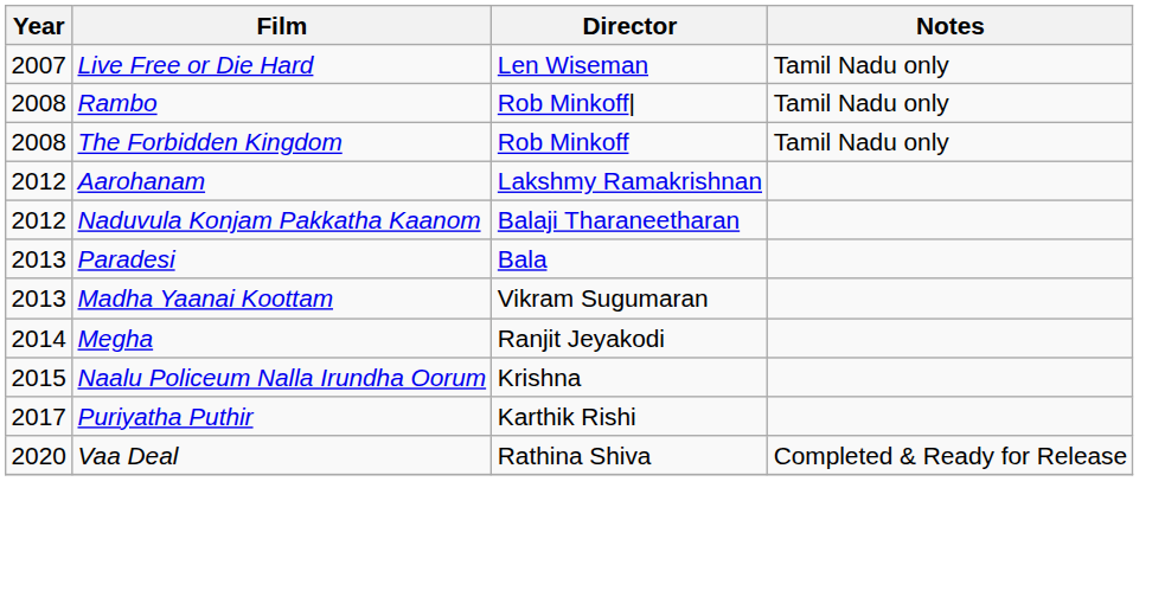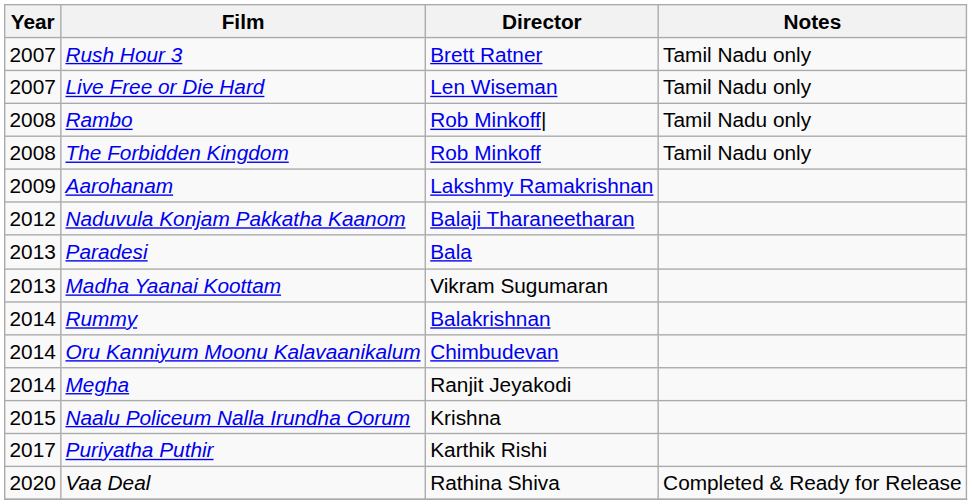 <table class="wikitable" style="font-size: 95%;">
 <tr>
 <th>Year</th>
 <th>Film</th>
 <th>Director</th>
 <th>Notes</th>
+</tr>
+<tr>
+<td>2007</td>
+<td><em><a href='#'>Rush Hour 3</a></em></td>
+<td><a href='#'>Brett Ratner</a></td>
+<td>Tamil Nadu only</td>
 </tr>
 <tr>
 <td>2007</td>
 <td><em><a href='#'>Live Free or Die Hard</a></em></td>
 <td><a href='#'>Len Wiseman</a></td>
 <td>Tamil Nadu only</td>
 </tr>
 <tr>
 <td>2008</td>
 <td><em><a href='#'>Rambo</a></em></td>
 <td><a href='#'>Rob Minkoff</a>|</td>
 <td>Tamil Nadu only</td>
 </tr>
 <tr>
 <td>2008</td>
 <td><em><a href='#'>The Forbidden Kingdom</a></em></td>
 <td><a href='#'>Rob Minkoff</a></td>
 <td>Tamil Nadu only</td>
 </tr>
 <tr>
-<td>2012</td>
+<td>2009</td>
 <td><em><a href='#'>Aarohanam</a></em></td>
 <td><a href='#'>Lakshmy Ramakrishnan</a></td>
 <td></td>
 </tr>
 <tr>
 <td>2012</td>
 <td><em><a href='#'>Naduvula Konjam Pakkatha Kaanom</a></em></td>
 <td><a href='#'>Balaji Tharaneetharan</a></td>
 <td></td>
 </tr>
 <tr>
 <td>2013</td>
 <td><em><a href='#'>Paradesi</a></em></td>
 <td><a href='#'>Bala</a></td>
 <td></td>
 </tr>
 <tr>
 <td>2013</td>
 <td><em><a href='#'>Madha Yaanai Koottam</a></em></td>
 <td>Vikram Sugumaran</td>
+<td></td>
+</tr>
+<tr>
+<td>2014</td>
+<td><em><a href='#'>Rummy</a></em></td>
+<td><a href='#'>Balakrishnan</a></td>
+<td></td>
+</tr>
+<tr>
+<td>2014</td>
+<td><em><a href='#'>Oru Kanniyum Moonu Kalavaanikalum</a></em></td>
+<td><a href='#'>Chimbudevan</a></td>
 <td></td>
 </tr>
 <tr>
 <td>2014</td>
 <td><em><a href='#'>Megha</a></em></td>
 <td>Ranjit Jeyakodi</td>
 <td></td>
 </tr>
 <tr>
 <td>2015</td>
 <td><em><a href='#'>Naalu Policeum Nalla Irundha Oorum</a></em></td>
 <td>Krishna</td>
 <td></td>
 </tr>
 <tr>
 <td>2017</td>
 <td><em><a href='#'>Puriyatha Puthir</a></em></td>
 <td>Karthik Rishi</td>
 <td></td>
 </tr>
 <tr>
 <td>2020</td>
 <td><em>Vaa Deal</em></td>
 <td>Rathina Shiva</td>
 <td>Completed & Ready for Release</td>
 </tr>
 <tr>
 </tr>
 </table>
